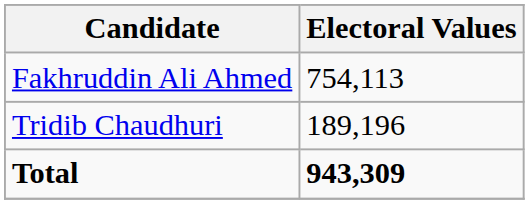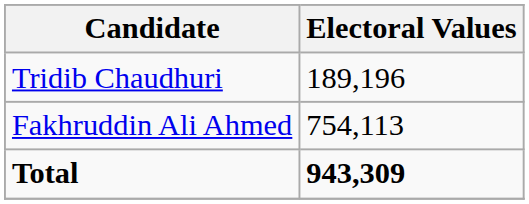 <table class="wikitable">
 <tr>
 <th>Candidate</th>
 <th>Electoral Values</th>
 </tr>
 <tr>
+<td><a href='#'>Tridib Chaudhuri</a></td>
+<td>189,196</td>
+</tr>
+<tr>
 <td><a href='#'>Fakhruddin Ali Ahmed</a></td>
 <td>754,113</td>
-</tr>
-<tr>
-<td><a href='#'>Tridib Chaudhuri</a></td>
-<td>189,196</td>
 </tr>
 <tr>
 <td><strong>Total</strong></td>
 <td><strong>943,309</strong></td>
 </tr>
 <tr>
 </tr>
 </table>
